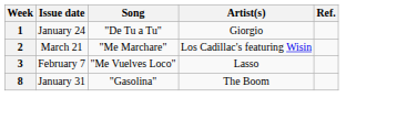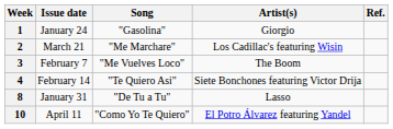 <table class="wikitable plainrowheaders" style="text-align: center;">
 <tr>
 <th>Week</th>
 <th>Issue date</th>
 <th>Song</th>
 <th>Artist(s)</th>
 <th>Ref.</th>
 </tr>
 <tr>
 <th scope="row" style="text-align: center;">1</th>
 <td>January 24</td>
-<td rowspan=1>"De Tu a Tu"</td>
+<td rowspan=1>"Gasolina"</td>
 <td rowspan=1>Giorgio</td>
 <td></td>
 </tr>
 <tr>
 <th scope="row" style="text-align: center;">2</th>
 <td>March 21</td>
 <td rowspan=1>"Me Marchare"</td>
 <td rowspan=1>Los Cadillac's featuring <a href='#'>Wisin</a></td>
 <td></td>
 </tr>
 <tr>
 <th scope="row" style="text-align: center;">3</th>
 <td>February 7</td>
 <td rowspan=1>"Me Vuelves Loco"</td>
-<td rowspan=1>Lasso</td>
+<td rowspan=1>The Boom</td>
+<td></td>
+</tr>
+<tr>
+<th scope="row" style="text-align: center;">4</th>
+<td>February 14</td>
+<td rowspan=1>"Te Quiero Asi"</td>
+<td rowspan=1>Siete Bonchones featuring Victor Drija</td>
 <td></td>
 </tr>
 <tr>
 <th scope="row" style="text-align: center;">8</th>
 <td>January 31</td>
-<td rowspan=1>"Gasolina"</td>
-<td rowspan=1>The Boom</td>
+<td rowspan=1>"De Tu a Tu"</td>
+<td rowspan=1>Lasso</td>
+<td></td>
+</tr>
+<tr>
+<th scope="row" style="text-align: center;">10</th>
+<td>April 11</td>
+<td rowspan=1>"Como Yo Te Quiero"</td>
+<td rowspan=1><a href='#'>El Potro Álvarez</a> featuring <a href='#'>Yandel</a></td>
 <td></td>
 </tr>
 </table>
